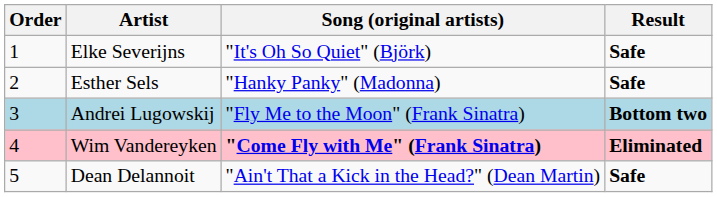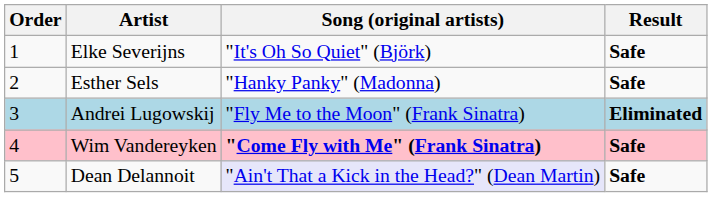 <table class=wikitable>
 <tr>
 <th>Order</th>
 <th>Artist</th>
 <th>Song (original artists)</th>
 <th>Result</th>
 </tr>
 <tr>
 <td>1</td>
 <td>Elke Severijns</td>
 <td>"<a href='#'>It's Oh So Quiet</a>" (<a href='#'>Björk</a>)</td>
 <td><strong>Safe</strong></td>
 </tr>
 <tr>
 <td>2</td>
 <td>Esther Sels</td>
 <td>"<a href='#'>Hanky Panky</a>" (<a href='#'>Madonna</a>)</td>
 <td><strong>Safe</strong></td>
 </tr>
 <tr style="background:lightblue;">
 <td>3</td>
 <td>Andrei Lugowskij</td>
 <td>"<a href='#'>Fly Me to the Moon</a>" (<a href='#'>Frank Sinatra</a>)</td>
-<td><strong>Bottom two</strong></td>
+<td><strong>Eliminated</strong></td>
 </tr>
 <tr style="background:pink;">
 <td>4</td>
 <td>Wim Vandereyken</td>
 <td><strong>"<a href='#'>Come Fly with Me</a>" (<a href='#'>Frank Sinatra</a>)</strong></td>
-<td><strong>Eliminated</strong></td>
+<td><strong>Safe</strong></td>
 </tr>
 <tr>
 <td>5</td>
 <td>Dean Delannoit</td>
-<td>"<a href='#'>Ain't That a Kick in the Head?</a>" (<a href='#'>Dean Martin</a>)</td>
+<td style="background: lavender;">"<a href='#'>Ain't That a Kick in the Head?</a>" (<a href='#'>Dean Martin</a>)</td>
 <td><strong>Safe</strong></td>
 </tr>
 </table>
